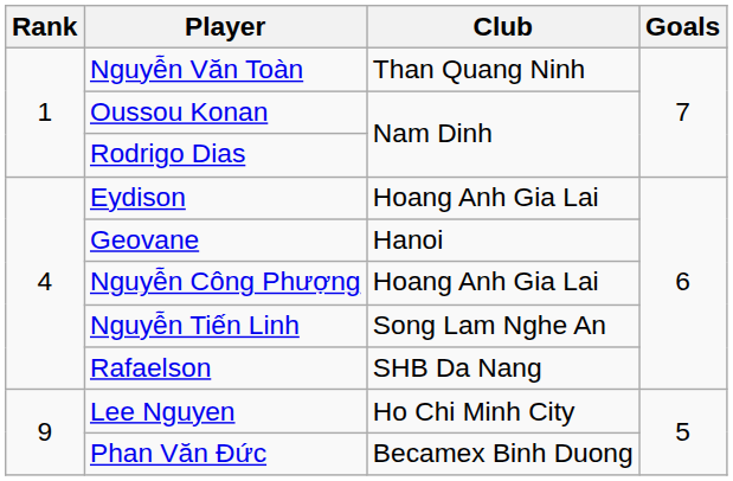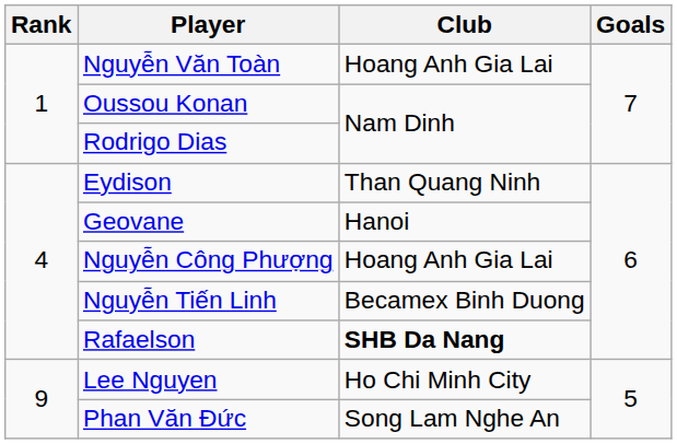 <table class="wikitable" style="text-align:center">
 <tr>
 <th>Rank</th>
 <th>Player</th>
 <th>Club</th>
 <th>Goals</th>
 </tr>
 <tr>
 <td rowspan=3>1</td>
 <td align="left"> <a href='#'>Nguyễn Văn Toàn</a></td>
-<td align="left">Than Quang Ninh</td>
+<td align="left">Hoang Anh Gia Lai</td>
 <td rowspan=3>7</td>
 </tr>
 <tr>
 <td align="left"> <a href='#'>Oussou Konan</a></td>
 <td rowspan="2" align="left">Nam Dinh</td>
 </tr>
 <tr>
 <td align="left"> <a href='#'>Rodrigo Dias</a></td>
 </tr>
 <tr>
 <td rowspan=5>4</td>
 <td align="left"> <a href='#'>Eydison</a></td>
-<td align="left">Hoang Anh Gia Lai</td>
+<td align="left">Than Quang Ninh</td>
 <td rowspan=5>6</td>
 </tr>
 <tr>
 <td align="left"> <a href='#'>Geovane</a></td>
 <td align="left">Hanoi</td>
 </tr>
 <tr>
 <td align="left"> <a href='#'>Nguyễn Công Phượng</a></td>
 <td align="left">Hoang Anh Gia Lai</td>
 </tr>
 <tr>
 <td align="left"> <a href='#'>Nguyễn Tiến Linh</a></td>
-<td align="left">Song Lam Nghe An</td>
+<td align="left">Becamex Binh Duong</td>
 </tr>
 <tr>
 <td align="left"> <a href='#'>Rafaelson</a></td>
-<td align="left">SHB Da Nang</td>
+<td align="left"><strong>SHB Da Nang</strong></td>
 </tr>
 <tr>
 <td rowspan=2>9</td>
 <td align="left"> <a href='#'>Lee Nguyen</a></td>
 <td align="left">Ho Chi Minh City</td>
 <td rowspan=2>5</td>
 </tr>
 <tr>
 <td align="left"> <a href='#'>Phan Văn Đức</a></td>
-<td align="left">Becamex Binh Duong</td>
+<td align="left">Song Lam Nghe An</td>
 </tr>
 </table>
